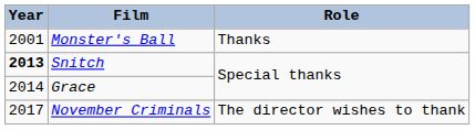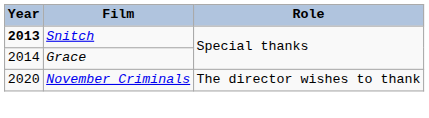 <table class="wikitable" style="font-size:95%;">
 <tr>
 <th style="background:#B0C4DE;">Year</th>
 <th style="background:#B0C4DE;">Film</th>
 <th style="background:#B0C4DE;">Role</th>
-</tr>
-<tr>
-<td>2001</td>
-<td><em><a href='#'>Monster's Ball</a></em></td>
-<td>Thanks</td>
 </tr>
 <tr>
 <td><strong>2013</strong></td>
 <td><em><a href='#'>Snitch</a></em></td>
 <td rowspan=2>Special thanks</td>
 </tr>
 <tr>
 <td>2014</td>
 <td><em>Grace</em></td>
 </tr>
 <tr>
-<td>2017</td>
+<td>2020</td>
 <td><em><a href='#'>November Criminals</a></em></td>
 <td>The director wishes to thank</td>
 </tr>
 </table>
